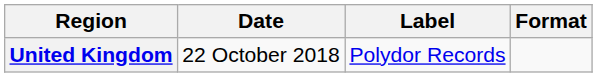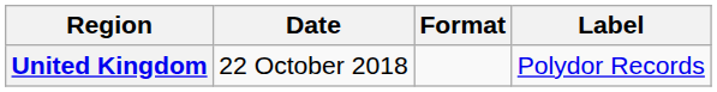 <table class="wikitable plainrowheaders" style="text-align:center;">
 <tr>
 <th>Region</th>
 <th>Date</th>
+<th>Format</th>
 <th>Label</th>
-<th>Format</th>
 </tr>
 <tr>
 <th scope="row"><a href='#'>United Kingdom</a></th>
 <td>22 October 2018</td>
+<td></td>
 <td><a href='#'>Polydor Records</a></td>
-<td></td>
 </tr>
 </table>
